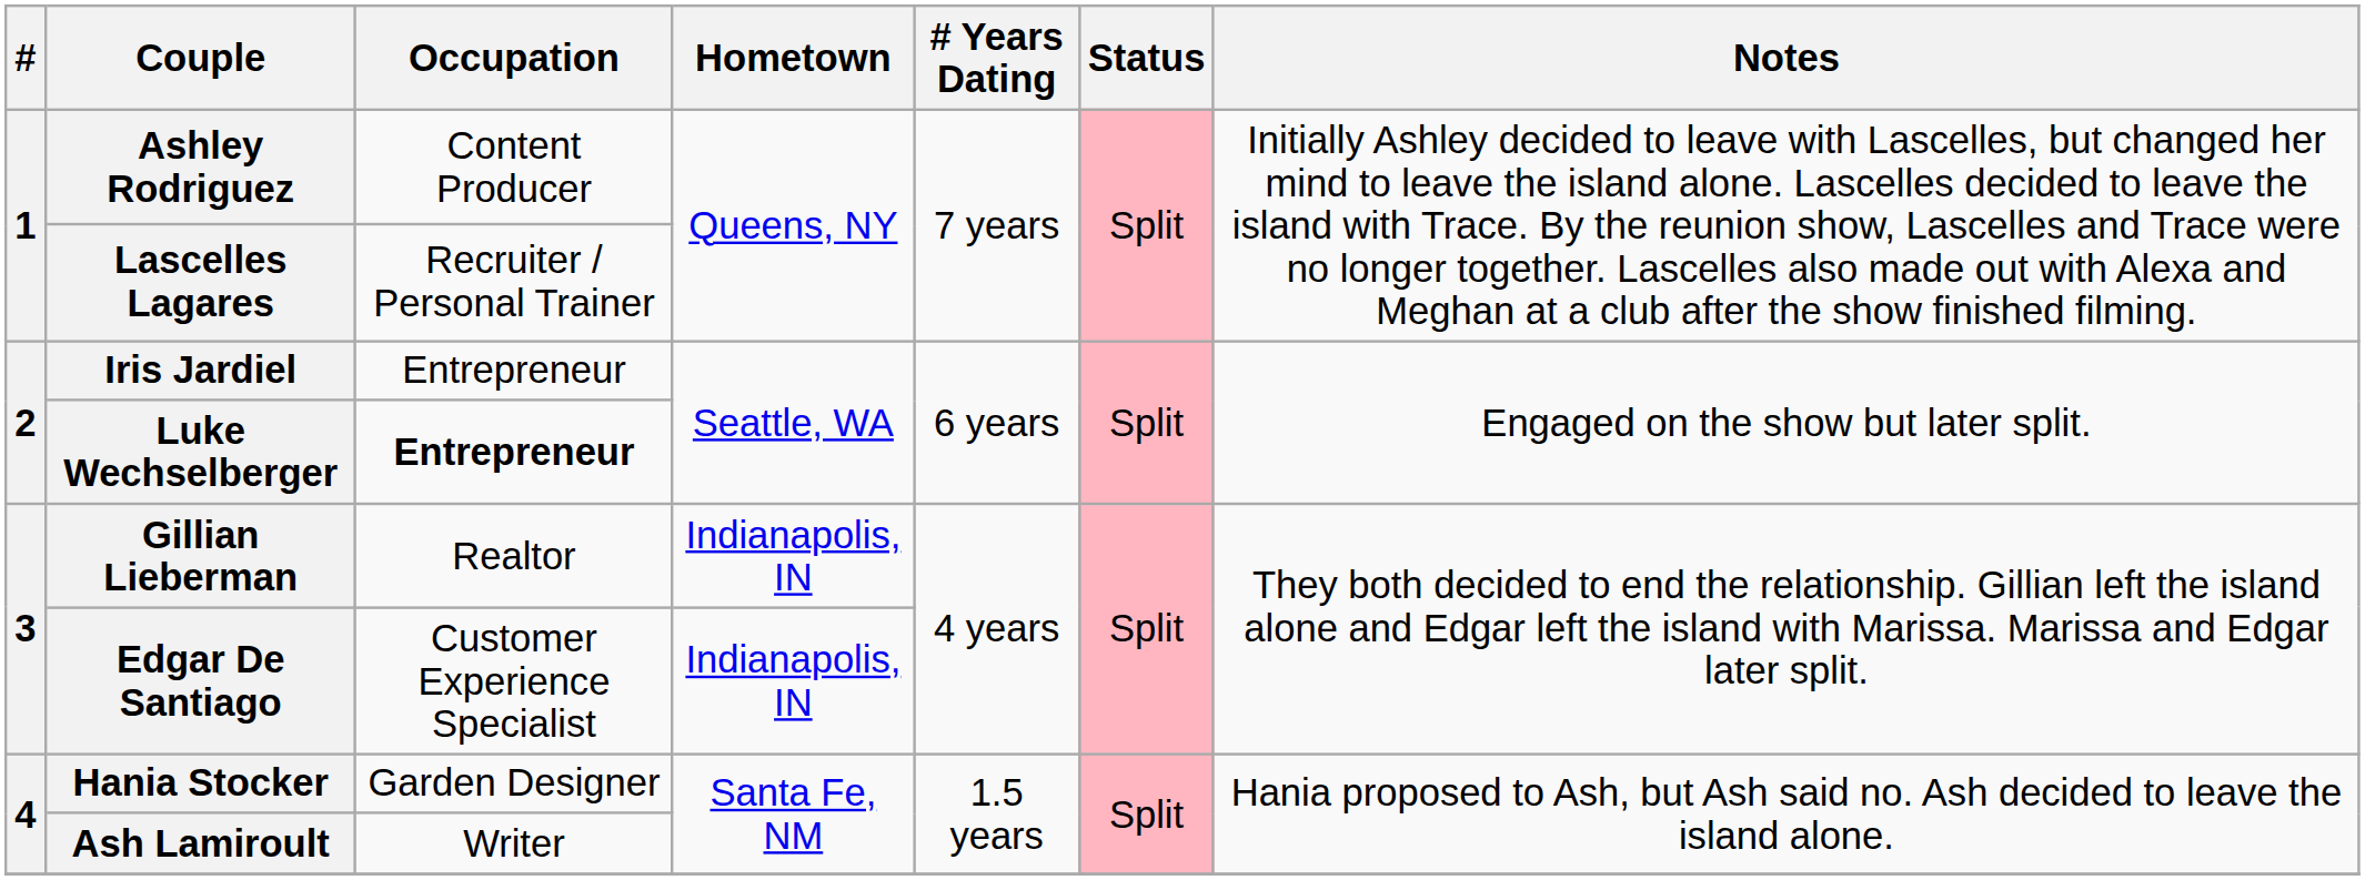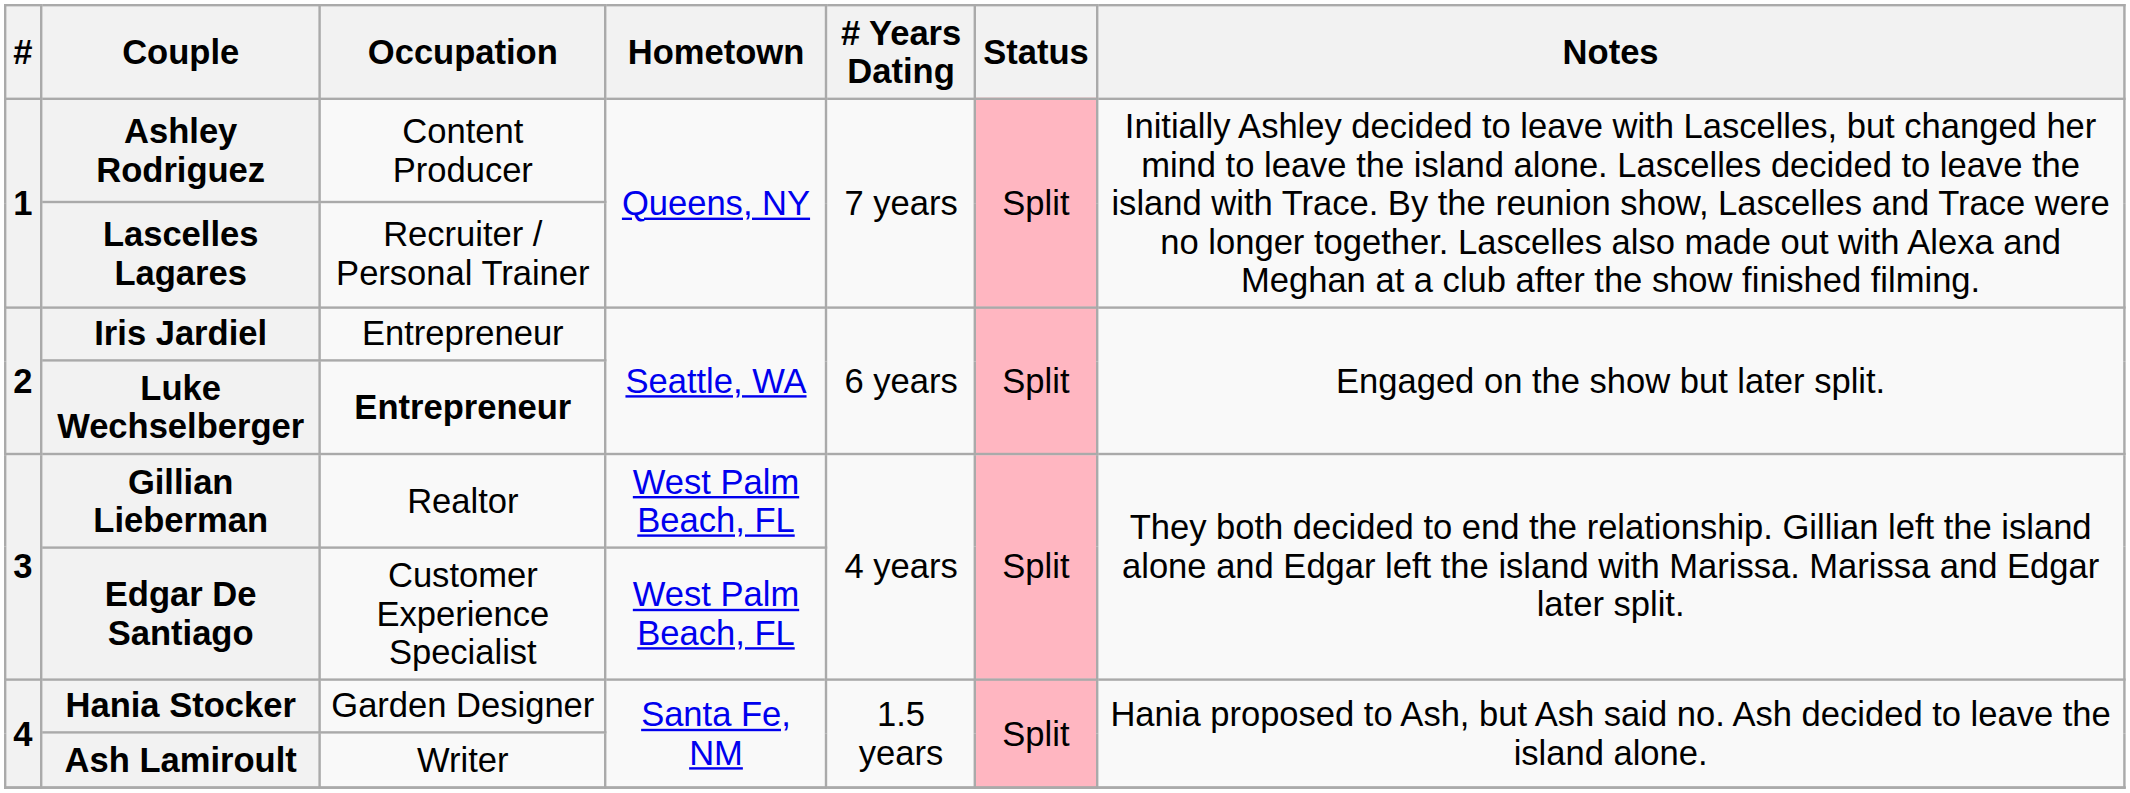 <table class="wikitable plainrowheaders" style="text-align:center; font-size: 90%; width:100%;">
 <tr>
 <th scope="col">#</th>
 <th scope="col">Couple</th>
 <th scope="col">Occupation</th>
 <th scope="col">Hometown</th>
 <th scope="col"># Years Dating</th>
 <th scope="col">Status</th>
 <th scope="col">Notes</th>
 </tr>
 <tr>
 <th scope="rowgroup" rowspan="2">1</th>
 <th scope="row">Ashley Rodriguez</th>
 <td>Content Producer</td>
 <td rowspan="2"><a href='#'>Queens, NY</a></td>
 <td rowspan="2">7 years</td>
 <td rowspan="2" style="background:lightpink;">Split</td>
 <td rowspan="2">Initially Ashley decided to leave with Lascelles, but changed her mind to leave the island alone. Lascelles decided to leave the island with Trace. By the reunion show, Lascelles and Trace were no longer together. Lascelles also made out with Alexa and Meghan at a club after the show finished filming.</td>
 </tr>
 <tr>
 <th scope="row">Lascelles Lagares</th>
 <td>Recruiter / Personal Trainer</td>
 </tr>
 <tr>
 <th scope="rowgroup" rowspan="2">2</th>
 <th scope="row">Iris Jardiel</th>
 <td>Entrepreneur</td>
 <td rowspan="2"><a href='#'>Seattle, WA</a></td>
 <td rowspan="2">6 years</td>
 <td rowspan="2" style="background:lightpink;">Split</td>
 <td rowspan="2">Engaged on the show but later split.</td>
 </tr>
 <tr>
 <th scope="row">Luke Wechselberger</th>
 <td><strong>Entrepreneur</strong></td>
 </tr>
 <tr>
 <th scope="rowgroup" rowspan="2">3</th>
 <th scope="row">Gillian Lieberman</th>
 <td>Realtor</td>
-<td><a href='#'>Indianapolis, IN</a></td>
+<td><a href='#'>West Palm Beach, FL</a></td>
 <td rowspan="2">4 years</td>
 <td rowspan="2" style="background:lightpink;">Split</td>
 <td rowspan="2">They both decided to end the relationship. Gillian left the island alone and Edgar left the island with Marissa. Marissa and Edgar later split.</td>
 </tr>
 <tr>
 <th scope="row">Edgar De Santiago</th>
 <td>Customer Experience Specialist</td>
-<td><a href='#'>Indianapolis, IN</a></td>
+<td><a href='#'>West Palm Beach, FL</a></td>
 </tr>
 <tr>
 <th scope="rowgroup" rowspan="2">4</th>
 <th scope="row">Hania Stocker</th>
 <td>Garden Designer</td>
 <td rowspan="2"><a href='#'>Santa Fe, NM</a></td>
 <td rowspan="2">1.5 years</td>
 <td rowspan="2" style="background:lightpink;">Split</td>
 <td rowspan="2">Hania proposed to Ash, but Ash said no. Ash decided to leave the island alone.</td>
 </tr>
 <tr>
 <th scope="row">Ash Lamiroult</th>
 <td>Writer</td>
 </tr>
 <tr>
 </tr>
 </table>
